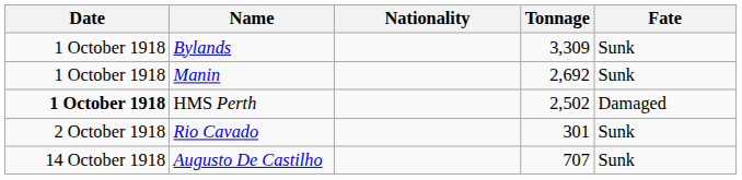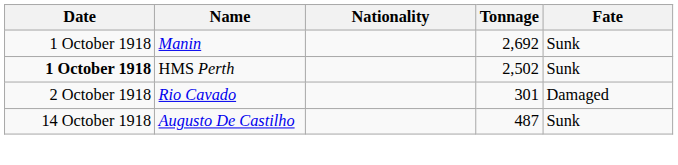 <table class="wikitable sortable">
 <tr>
 <th width="140px">Date</th>
 <th width="140px">Name</th>
 <th width="160px">Nationality</th>
 <th width="25px">Tonnage</th>
 <th width="120px">Fate</th>
-</tr>
-<tr>
-<td align="right">1 October 1918</td>
-<td align="left"><a href='#'><em>Bylands</em></a></td>
-<td align="left"></td>
-<td align="right">3,309</td>
-<td align="left">Sunk</td>
 </tr>
 <tr>
 <td align="right">1 October 1918</td>
 <td align="left"><a href='#'><em>Manin</em></a></td>
 <td align="left"></td>
 <td align="right">2,692</td>
 <td align="left">Sunk</td>
 </tr>
 <tr>
 <td align="right"><strong>1 October 1918</strong></td>
 <td align="left">HMS <em>Perth</em></td>
 <td align="left"></td>
 <td align="right">2,502</td>
-<td align="left">Damaged</td>
+<td align="left">Sunk</td>
 </tr>
 <tr>
 <td align="right">2 October 1918</td>
 <td align="left"><a href='#'><em>Rio Cavado</em></a></td>
 <td align="left"></td>
 <td align="right">301</td>
-<td align="left">Sunk</td>
+<td align="left">Damaged</td>
 </tr>
 <tr>
 <td align="right">14 October 1918</td>
 <td align="left"><a href='#'><em>Augusto De Castilho</em></a></td>
 <td align="left"></td>
-<td align="right">707</td>
+<td align="right">487</td>
 <td align="left">Sunk</td>
 </tr>
 </table>
